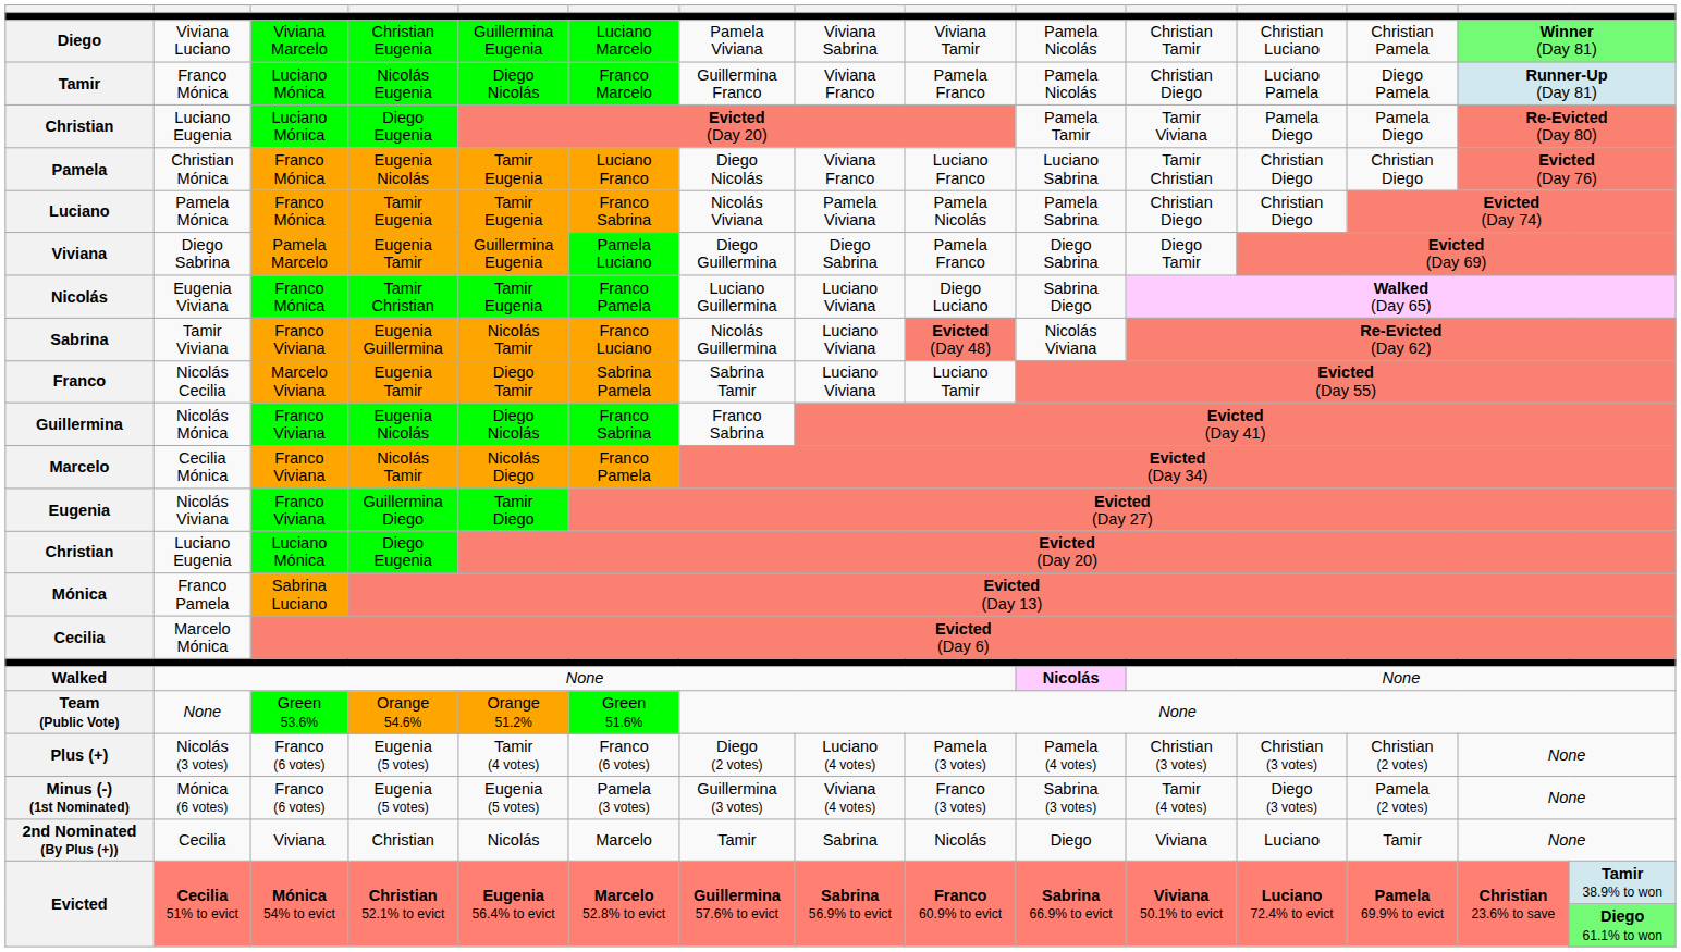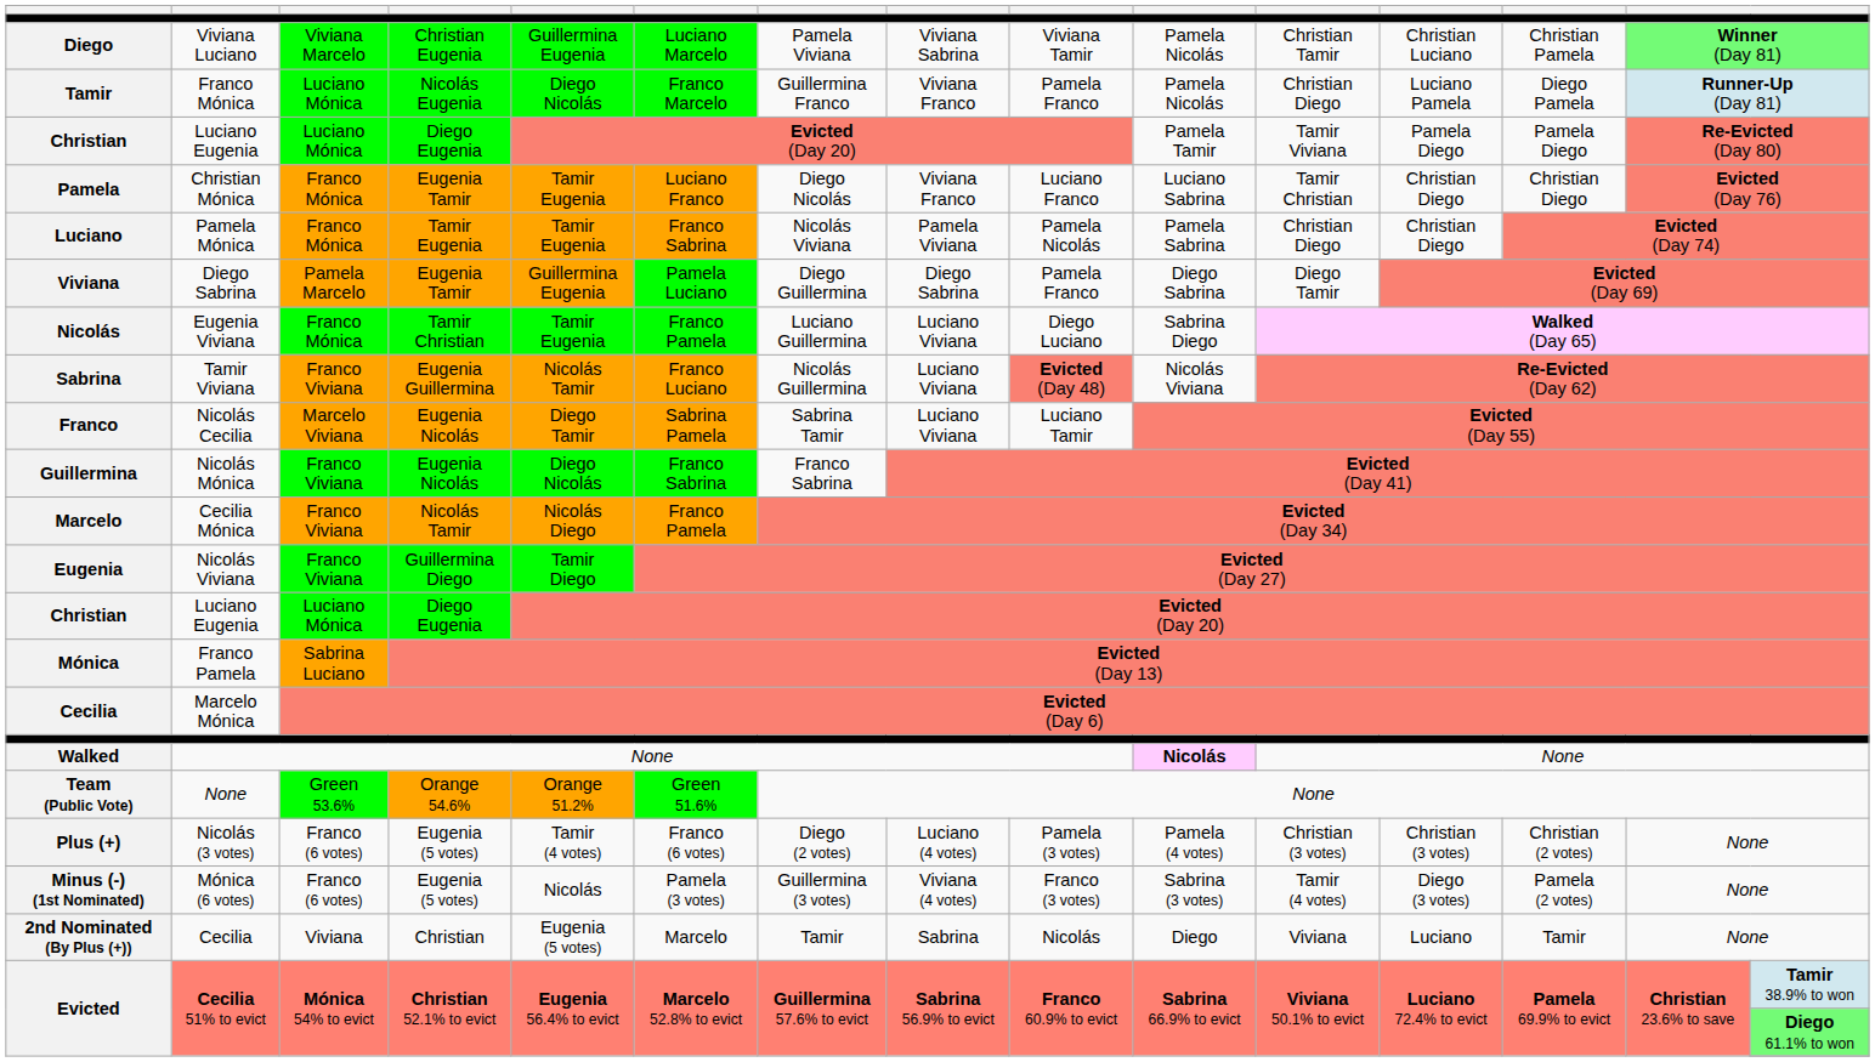 <table class="wikitable" style="font-size:90%; text-align:center; width: 96%; margin-left: auto; margin-right: auto;">
 <tr>
 <th></th>
 <th></th>
 <th></th>
 <th></th>
 <th></th>
 <th></th>
 <th></th>
 <th></th>
 <th></th>
 <th></th>
 <th></th>
 <th></th>
 <th></th>
 <th colspan=2></th>
 </tr>
 <tr>
 <th style="background:#000000;" colspan="15"></th>
 </tr>
 <tr>
 <th>Diego</th>
 <td><span>Viviana</span><br><span>Luciano</span></td>
 <td style="background:lime; text-align:center;"><span>Viviana</span><br><span>Marcelo</span></td>
 <td style="background:lime; text-align:center;"><span>Christian</span><br><span>Eugenia</span></td>
 <td style="background:lime; text-align:center;"><span>Guillermina</span><br><span>Eugenia</span></td>
 <td style="background:lime; text-align:center;"><span>Luciano</span><br><span>Marcelo</span></td>
 <td><span>Pamela</span><br><span>Viviana</span></td>
 <td><span>Viviana</span><br><span>Sabrina</span></td>
 <td><span>Viviana</span><br><span>Tamir</span></td>
 <td><span>Pamela</span><br><span>Nicolás</span></td>
 <td><span>Christian</span><br><span>Tamir</span></td>
 <td><span>Christian</span><br><span>Luciano</span></td>
 <td><span>Christian</span><br><span>Pamela</span></td>
 <td style="background:#73FB76" colspan=2><strong>Winner</strong> <br> (Day 81)</td>
 </tr>
 <tr>
 <th>Tamir</th>
 <td><span>Franco</span><br><span>Mónica</span></td>
 <td style="background:lime; text-align:center;"><span>Luciano</span><br><span>Mónica</span></td>
 <td style="background:lime; text-align:center;"><span>Nicolás</span><br><span>Eugenia</span></td>
 <td style="background:lime; text-align:center;"><span>Diego</span><br><span>Nicolás</span></td>
 <td style="background:lime; text-align:center;"><span>Franco</span><br><span>Marcelo</span></td>
 <td><span>Guillermina</span><br><span>Franco</span></td>
 <td><span>Viviana</span><br><span>Franco</span></td>
 <td><span>Pamela</span><br><span>Franco</span></td>
 <td><span>Pamela</span><br><span>Nicolás</span></td>
 <td><span>Christian</span><br><span>Diego</span></td>
 <td><span>Luciano</span><br><span>Pamela</span></td>
 <td><span>Diego</span><br><span>Pamela</span></td>
 <td style="background:#D1E8EF" colspan=2><strong>Runner-Up</strong> <br> (Day 81)</td>
 </tr>
 <tr>
 <th>Christian</th>
 <td><span>Luciano</span><br><span>Eugenia</span></td>
 <td style="background:lime; text-align:center;"><span>Luciano</span><br><span>Mónica</span></td>
 <td style="background:lime; text-align:center;"><span>Diego</span><br><span>Eugenia</span></td>
 <td style="background:salmon; text-align:center;" colspan=5><strong>Evicted</strong> <br> (Day 20)</td>
 <td><span>Pamela</span><br><span>Tamir</span></td>
 <td><span>Tamir</span><br><span>Viviana</span></td>
 <td><span>Pamela</span><br><span>Diego</span></td>
 <td><span>Pamela</span><br><span>Diego</span></td>
 <td style="background:salmon; text-align:center;" colspan=2><strong>Re-Evicted</strong> <br> (Day 80)</td>
 </tr>
 <tr>
 <th>Pamela</th>
 <td><span>Christian</span><br><span>Mónica</span></td>
 <td style="background:orange; text-align:center;"><span>Franco</span><br><span>Mónica</span></td>
-<td style="background:orange; text-align:center;"><span>Eugenia</span><br><span>Nicolás</span></td>
+<td style="background:orange; text-align:center;"><span>Eugenia</span><br><span>Tamir</span></td>
 <td style="background:orange; text-align:center;"><span>Tamir</span><br><span>Eugenia</span></td>
 <td style="background:orange; text-align:center;"><span>Luciano</span><br><span>Franco</span></td>
 <td><span>Diego</span><br><span>Nicolás</span></td>
 <td><span>Viviana</span><br><span>Franco</span></td>
 <td><span>Luciano</span><br><span>Franco</span></td>
 <td><span>Luciano</span><br><span>Sabrina</span></td>
 <td><span>Tamir</span><br><span>Christian</span></td>
 <td><span>Christian</span><br><span>Diego</span></td>
 <td><span>Christian</span><br><span>Diego</span></td>
 <td style="background:salmon; text-align:center;" colspan=3><strong>Evicted</strong> <br> (Day 76)</td>
 </tr>
 <tr>
 <th>Luciano</th>
 <td><span>Pamela</span><br><span>Mónica</span></td>
 <td style="background:orange; text-align:center;"><span>Franco</span><br><span>Mónica</span></td>
 <td style="background:orange; text-align:center;"><span>Tamir</span><br><span>Eugenia</span></td>
 <td style="background:orange; text-align:center;"><span>Tamir</span><br><span>Eugenia</span></td>
 <td style="background:orange; text-align:center;"><span>Franco</span><br><span>Sabrina</span></td>
 <td><span>Nicolás</span><br><span>Viviana</span></td>
 <td><span>Pamela</span><br><span>Viviana</span></td>
 <td><span>Pamela</span><br><span>Nicolás</span></td>
 <td><span>Pamela</span><br><span>Sabrina</span></td>
 <td><span>Christian</span><br><span>Diego</span></td>
 <td><span>Christian</span><br><span>Diego</span></td>
 <td style="background:salmon; text-align:center;" colspan=3><strong>Evicted</strong> <br> (Day 74)</td>
 </tr>
 <tr>
 <th>Viviana</th>
 <td><span>Diego</span><br><span>Sabrina</span></td>
 <td style="background:orange; text-align:center;"><span>Pamela</span><br><span>Marcelo</span></td>
 <td style="background:orange; text-align:center;"><span>Eugenia</span><br><span>Tamir</span></td>
 <td style="background:orange; text-align:center;"><span>Guillermina</span><br><span>Eugenia</span></td>
 <td style="background:lime; text-align:center;"><span>Pamela</span><br><span>Luciano</span></td>
 <td><span>Diego</span><br><span>Guillermina</span></td>
 <td><span>Diego</span><br><span>Sabrina</span></td>
 <td><span>Pamela</span><br><span>Franco</span></td>
 <td><span>Diego</span><br><span>Sabrina</span></td>
 <td><span>Diego</span><br><span>Tamir</span></td>
 <td style="background:salmon; text-align:center;" colspan=4><strong>Evicted</strong> <br> (Day 69)</td>
 </tr>
 <tr>
 <th>Nicolás</th>
 <td><span>Eugenia</span><br><span>Viviana</span></td>
 <td style="background:lime; text-align:center;"><span>Franco</span><br><span>Mónica</span></td>
 <td style="background:lime; text-align:center;"><span>Tamir</span><br><span>Christian</span></td>
 <td style="background:lime; text-align:center;"><span>Tamir</span><br><span>Eugenia</span></td>
 <td style="background:lime; text-align:center;"><span>Franco</span><br><span>Pamela</span></td>
 <td><span>Luciano</span><br><span>Guillermina</span></td>
 <td><span>Luciano</span><br><span>Viviana</span></td>
 <td><span>Diego</span><br><span>Luciano</span></td>
 <td><span>Sabrina</span><br><span>Diego</span></td>
 <td style="background:#fcf; text-align:center;" colspan=5><strong>Walked</strong> <br> (Day 65)</td>
 </tr>
 <tr>
 <th>Sabrina</th>
 <td><span>Tamir</span><br><span>Viviana</span></td>
 <td style="background:orange; text-align:center;"><span>Franco</span><br><span>Viviana</span></td>
 <td style="background:orange; text-align:center;"><span>Eugenia</span><br><span>Guillermina</span></td>
 <td style="background:orange; text-align:center;"><span>Nicolás</span><br><span>Tamir</span></td>
 <td style="background:orange; text-align:center;"><span>Franco</span><br><span>Luciano</span></td>
 <td><span>Nicolás</span><br><span>Guillermina</span></td>
 <td><span>Luciano</span><br><span>Viviana</span></td>
 <td style="background:salmon; text-align:center;"><strong>Evicted</strong> <br> (Day 48)</td>
 <td><span>Nicolás</span><br><span>Viviana</span></td>
 <td style="background:salmon; text-align:center;" colspan="5"><strong>Re-Evicted</strong> <br> (Day 62)</td>
 </tr>
 <tr>
 <th>Franco</th>
 <td><span>Nicolás</span><br><span>Cecilia</span></td>
 <td style="background:orange; text-align:center;"><span>Marcelo</span><br><span>Viviana</span></td>
-<td style="background:orange; text-align:center;"><span>Eugenia</span><br><span>Tamir</span></td>
+<td style="background:orange; text-align:center;"><span>Eugenia</span><br><span>Nicolás</span></td>
 <td style="background:orange; text-align:center;"><span>Diego</span><br><span>Tamir</span></td>
 <td style="background:orange; text-align:center;"><span>Sabrina</span><br><span>Pamela</span></td>
 <td><span>Sabrina</span><br><span>Tamir</span></td>
 <td><span>Luciano</span><br><span>Viviana</span></td>
 <td><span>Luciano</span><br><span>Tamir</span></td>
 <td style="background:salmon; text-align:center;" colspan="6"><strong>Evicted</strong> <br> (Day 55)</td>
 </tr>
 <tr>
 <th>Guillermina</th>
 <td><span>Nicolás</span><br><span>Mónica</span></td>
 <td style="background:lime; text-align:center;"><span>Franco</span><br><span>Viviana</span></td>
 <td style="background:lime; text-align:center;"><span>Eugenia</span><br><span>Nicolás</span></td>
 <td style="background:lime; text-align:center;"><span>Diego</span><br><span>Nicolás</span></td>
 <td style="background:lime; text-align:center;"><span>Franco</span><br><span>Sabrina</span></td>
 <td><span>Franco</span><br><span>Sabrina</span></td>
 <td style="background:salmon; text-align:center;" colspan="8"><strong>Evicted</strong> <br> (Day 41)</td>
 </tr>
 <tr>
 <th>Marcelo</th>
 <td><span>Cecilia</span><br><span>Mónica</span></td>
 <td style="background:orange; text-align:center;"><span>Franco</span><br><span>Viviana</span></td>
 <td style="background:orange; text-align:center;"><span>Nicolás</span><br><span>Tamir</span></td>
 <td style="background:orange; text-align:center;"><span>Nicolás</span><br><span>Diego</span></td>
 <td style="background:orange; text-align:center;"><span>Franco</span><br><span>Pamela</span></td>
 <td style="background:salmon; text-align:center;" colspan="9"><strong>Evicted</strong> <br> (Day 34)</td>
 </tr>
 <tr>
 <th>Eugenia</th>
 <td><span>Nicolás</span><br><span>Viviana</span></td>
 <td style="background:lime; text-align:center;"><span>Franco</span><br><span>Viviana</span></td>
 <td style="background:lime; text-align:center;"><span>Guillermina</span><br><span>Diego</span></td>
 <td style="background:lime; text-align:center;"><span>Tamir</span><br><span>Diego</span></td>
 <td style="background:salmon; text-align:center;" colspan="10"><strong>Evicted</strong> <br> (Day 27)</td>
 </tr>
 <tr>
 <th>Christian</th>
 <td><span>Luciano</span><br><span>Eugenia</span></td>
 <td style="background:lime; text-align:center;"><span>Luciano</span><br><span>Mónica</span></td>
 <td style="background:lime; text-align:center;"><span>Diego</span><br><span>Eugenia</span></td>
 <td style="background:salmon; text-align:center;" colspan="11"><strong>Evicted</strong> <br> (Day 20)</td>
 </tr>
 <tr>
 <th>Mónica</th>
 <td><span>Franco</span><br><span>Pamela</span></td>
 <td style="background:orange; text-align:center;"><span>Sabrina</span><br><span>Luciano</span></td>
 <td style="background:salmon; text-align:center;" colspan="12"><strong>Evicted</strong> <br> (Day 13)</td>
 </tr>
 <tr>
 <th>Cecilia</th>
 <td><span>Marcelo</span><br><span>Mónica</span></td>
 <td style="background:salmon; text-align:center;" colspan="13"><strong>Evicted</strong> <br> (Day 6)</td>
 </tr>
 <tr>
 <th style="background:#000000;" colspan="15"></th>
 </tr>
 <tr>
 <th>Walked</th>
 <td colspan="8"><em>None</em></td>
 <td style="background:#fcf;"><strong>Nicolás</strong></td>
 <td colspan="5"><em>None</em></td>
 </tr>
 <tr>
 <th>Team <br><small>(Public Vote)</small></th>
 <td colspan="1"><em>None</em></td>
 <td style="background:lime; text-align:center;">Green<br><small>53.6%</small></td>
 <td style="background:orange; text-align:center;">Orange<br><small>54.6%</small></td>
 <td style="background:orange; text-align:center;">Orange<br><small>51.2%</small></td>
 <td style="background:lime; text-align:center;">Green<br><small>51.6%</small></td>
 <td colspan="9"><em>None</em></td>
 </tr>
 <tr>
 <th>Plus (+)</th>
 <td><span>Nicolás<br><small>(3 votes)</small></span></td>
 <td><span>Franco<br><small>(6 votes)</small></span></td>
 <td><span>Eugenia<br><small>(5 votes)</small></span></td>
 <td><span>Tamir<br><small>(4 votes)</small></span></td>
 <td><span>Franco<br><small>(6 votes)</small></span></td>
 <td><span>Diego<br><small>(2 votes)</small></span></td>
 <td><span>Luciano<br><small>(4 votes)</small></span></td>
 <td><span>Pamela<br><small>(3 votes)</small></span></td>
 <td><span>Pamela<br><small>(4 votes)</small></span></td>
 <td><span>Christian<br><small>(3 votes)</small></span></td>
 <td><span>Christian<br><small>(3 votes)</small></span></td>
 <td><span>Christian<br><small>(2 votes)</small></span></td>
 <td colspan=3><em>None</em></td>
 </tr>
 <tr>
 <th>Minus (-)<br><small>(1st Nominated)</small></th>
 <td><span>Mónica<br><small>(6 votes)</small></span></td>
 <td><span>Franco<br><small>(6 votes)</small></span></td>
 <td><span>Eugenia<br><small>(5 votes)</small></span></td>
-<td><span>Eugenia<br><small>(5 votes)</small></span></td>
+<td>Nicolás</td>
 <td><span>Pamela<br><small>(3 votes)</small></span></td>
 <td><span>Guillermina<br><small>(3 votes)</small></span></td>
 <td><span>Viviana<br><small>(4 votes)</small></span></td>
 <td><span>Franco<br><small>(3 votes)</small></span></td>
 <td><span>Sabrina<br><small>(3 votes)</small></span></td>
 <td><span>Tamir<br><small>(4 votes)</small></span></td>
 <td><span>Diego<br><small>(3 votes)</small></span></td>
 <td><span>Pamela<br><small>(2 votes)</small></span></td>
 <td colspan=3><em>None</em></td>
 </tr>
 <tr>
 <th>2nd Nominated<br><small>(By Plus (+))</small></th>
 <td>Cecilia</td>
 <td>Viviana</td>
 <td>Christian</td>
-<td>Nicolás</td>
+<td><span>Eugenia<br><small>(5 votes)</small></span></td>
 <td>Marcelo</td>
 <td>Tamir</td>
 <td>Sabrina</td>
 <td>Nicolás</td>
 <td>Diego</td>
 <td>Viviana</td>
 <td>Luciano</td>
 <td>Tamir</td>
 <td colspan=3><em>None</em></td>
 </tr>
 <tr>
 <th rowspan="4">Evicted</th>
 <td rowspan="4" style="background:#FF8072"><strong>Cecilia</strong><br><small>51% to evict</small></td>
 <td rowspan="4" style="background:#FF8072"><strong>Mónica</strong><br><small>54% to evict</small></td>
 <td rowspan="4" style="background:#FF8072"><strong>Christian</strong><br><small>52.1% to evict</small></td>
 <td rowspan="4" style="background:#FF8072"><strong>Eugenia</strong><br><small>56.4% to evict</small></td>
 <td rowspan="4" style="background:#FF8072"><strong>Marcelo</strong><br><small>52.8% to evict</small></td>
 <td rowspan="4" style="background:#FF8072"><strong>Guillermina</strong><br><small>57.6% to evict</small></td>
 <td rowspan="4" style="background:#FF8072"><strong>Sabrina</strong><br><small>56.9% to evict</small></td>
 <td rowspan="4" style="background:#FF8072"><strong>Franco</strong><br><small>60.9% to evict</small></td>
 <td rowspan="4" style="background:#FF8072"><strong>Sabrina</strong><br><small>66.9% to evict</small></td>
 <td rowspan="4" style="background:#FF8072"><strong>Viviana</strong><br><small>50.1% to evict</small></td>
 <td rowspan="4" style="background:#FF8072"><strong>Luciano</strong><br><small>72.4% to evict</small></td>
 <td rowspan="4" style="background:#FF8072"><strong>Pamela</strong><br><small>69.9% to evict</small></td>
 <td rowspan="4" style="background:#FF8072"><strong>Christian</strong><br><small>23.6% to save</small></td>
 <td rowspan="1" style="background:#D1E8EF"><strong>Tamir</strong><br><small>38.9% to won</small></td>
 </tr>
 <tr>
 <td rowspan="1" style="background:#73FB76"><strong>Diego</strong><br><small>61.1% to won</small></td>
 </tr>
 <tr>
 </tr>
 </table>
